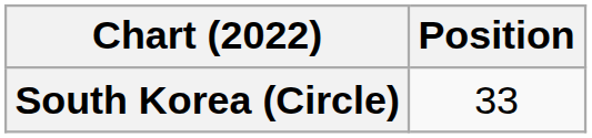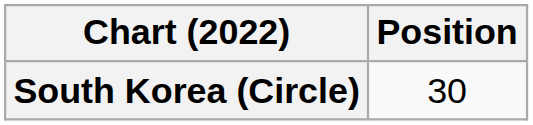 <table class="wikitable plainrowheaders" style="text-align:center">
 <tr>
 <th scope="col">Chart (2022)</th>
 <th scope="col">Position</th>
 </tr>
 <tr>
 <th scope="row">South Korea (Circle)</th>
-<td>33</td>
+<td>30</td>
 </tr>
 </table>
